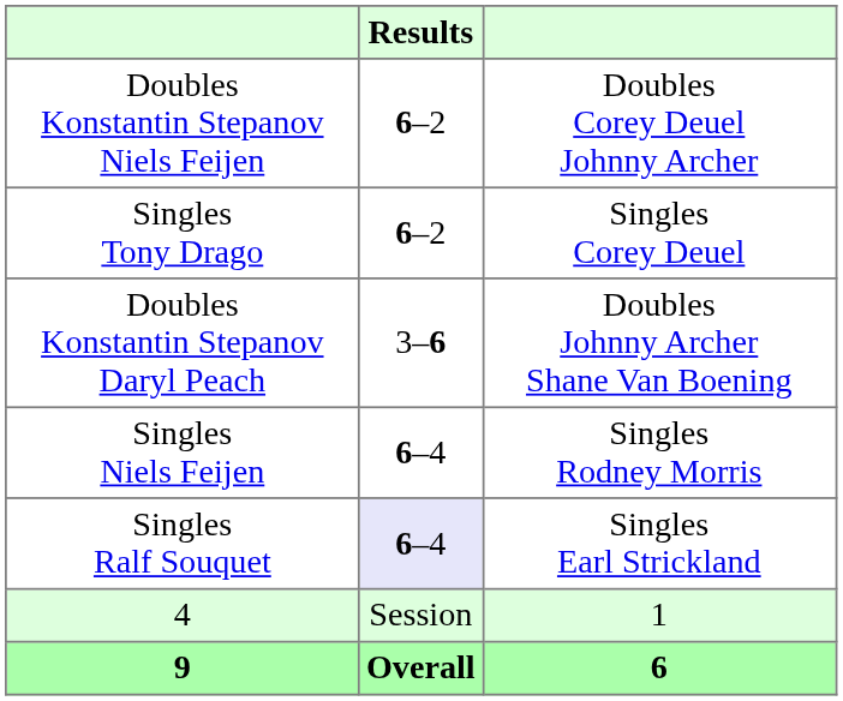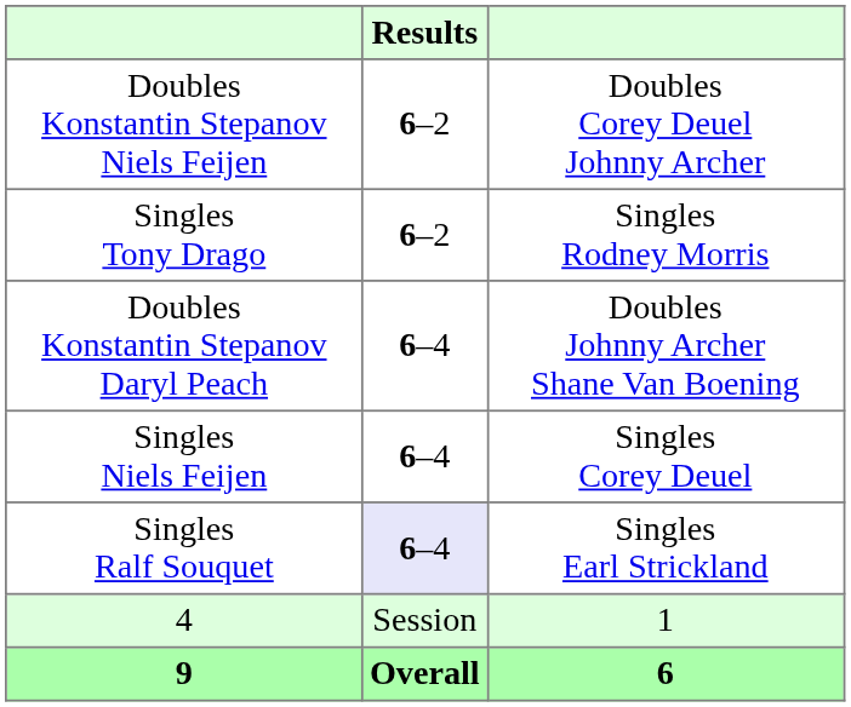 <table border="1" cellpadding="3" style="border-collapse: collapse;">
 <tr bgcolor="#ddffdd">
 <th width="160"></th>
 <th>Results</th>
 <th width="160"></th>
 </tr>
 <tr>
 <td align="center">Doubles<br><a href='#'>Konstantin Stepanov</a><br><a href='#'>Niels Feijen</a></td>
 <td align="center"><strong>6</strong>–2</td>
 <td align="center">Doubles<br><a href='#'>Corey Deuel</a><br><a href='#'>Johnny Archer</a></td>
 </tr>
 <tr>
 <td align="center">Singles<br><a href='#'>Tony Drago</a></td>
 <td align="center"><strong>6</strong>–2</td>
-<td align="center">Singles<br><a href='#'>Corey Deuel</a></td>
+<td align="center">Singles<br><a href='#'>Rodney Morris</a></td>
 </tr>
 <tr>
 <td align="center">Doubles<br><a href='#'>Konstantin Stepanov</a><br><a href='#'>Daryl Peach</a></td>
-<td align="center">3–<strong>6</strong></td>
+<td align="center"><strong>6</strong>–4</td>
 <td align="center">Doubles<br><a href='#'>Johnny Archer</a><br><a href='#'>Shane Van Boening</a></td>
 </tr>
 <tr>
 <td align="center">Singles<br><a href='#'>Niels Feijen</a></td>
 <td align="center"><strong>6</strong>–4</td>
-<td align="center">Singles<br><a href='#'>Rodney Morris</a></td>
+<td align="center">Singles<br><a href='#'>Corey Deuel</a></td>
 </tr>
 <tr>
 <td align="center">Singles<br><a href='#'>Ralf Souquet</a></td>
 <td align="center" style="background: lavender;"><strong>6</strong>–4</td>
 <td align="center">Singles<br><a href='#'>Earl Strickland</a></td>
 </tr>
 <tr bgcolor="#ddffdd">
 <td align="center">4</td>
 <td align="center">Session</td>
 <td align="center">1</td>
 </tr>
 <tr bgcolor="#aaffaa">
 <th align="center">9</th>
 <th align="center">Overall</th>
 <th align="center">6</th>
 </tr>
 </table>
